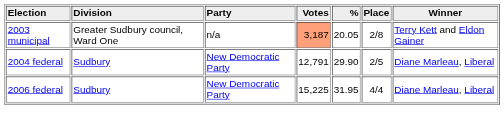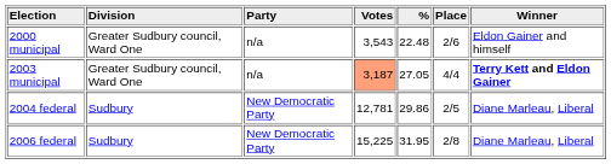 <table style="width:800px;" border="1" cellspacing="2" cellpadding="2">
 <tr style="background:#eee;">
 <th style="text-align:left;">Election</th>
 <th style="text-align:left;">Division</th>
 <th style="text-align:left;">Party</th>
 <th style="text-align:right;">Votes</th>
 <th style="text-align:right;">%</th>
 <th style="text-align:center;">Place</th>
 <th style="text-align:center;">Winner</th>
 </tr>
 <tr>
+<td style="text-align:left;"><a href='#'>2000 municipal</a></td>
+<td style="text-align:left;">Greater Sudbury council, Ward One</td>
+<td style="text-align:left;">n/a</td>
+<td style="text-align:right;">3,543</td>
+<td style="text-align:right;">22.48</td>
+<td style="text-align:center;">2/6</td>
+<td style="text-align:left;"><a href='#'>Eldon Gainer</a> and himself</td>
+</tr>
+<tr>
 <td style="text-align:left;"><a href='#'>2003 municipal</a></td>
 <td style="text-align:left;">Greater Sudbury council, Ward One</td>
 <td style="text-align:left;">n/a</td>
 <td style="background: lightsalmon; text-align:right;">3,187</td>
-<td style="text-align:right;">20.05</td>
-<td style="text-align:center;">2/8</td>
-<td style="text-align:left;"><a href='#'>Terry Kett</a> and <a href='#'>Eldon Gainer</a></td>
+<td style="text-align:right;">27.05</td>
+<td style="text-align:center;">4/4</td>
+<td style="text-align:left;"><strong><a href='#'>Terry Kett</a> and <a href='#'>Eldon Gainer</a></strong></td>
 </tr>
 <tr>
 <td style="text-align:left;"><a href='#'>2004 federal</a></td>
 <td style="text-align:left;"><a href='#'>Sudbury</a></td>
 <td style="text-align:left;"><a href='#'>New Democratic Party</a></td>
-<td style="text-align:right;">12,791</td>
-<td style="text-align:right;">29.90</td>
+<td style="text-align:right;">12,781</td>
+<td style="text-align:right;">29.86</td>
 <td style="text-align:center;">2/5</td>
 <td style="text-align:left;"><a href='#'>Diane Marleau</a>, <a href='#'>Liberal</a></td>
 </tr>
 <tr>
 <td style="text-align:left;"><a href='#'>2006 federal</a></td>
 <td style="text-align:left;"><a href='#'>Sudbury</a></td>
 <td style="text-align:left;"><a href='#'>New Democratic Party</a></td>
 <td style="text-align:right;">15,225</td>
 <td style="text-align:right;">31.95</td>
-<td style="text-align:center;">4/4</td>
+<td style="text-align:center;">2/8</td>
 <td style="text-align:left;"><a href='#'>Diane Marleau</a>, <a href='#'>Liberal</a></td>
 </tr>
 </table>
